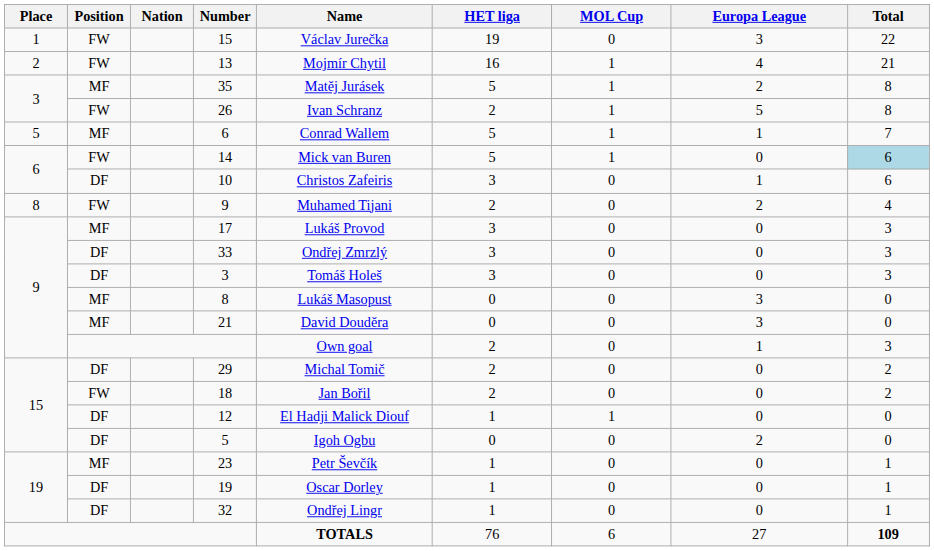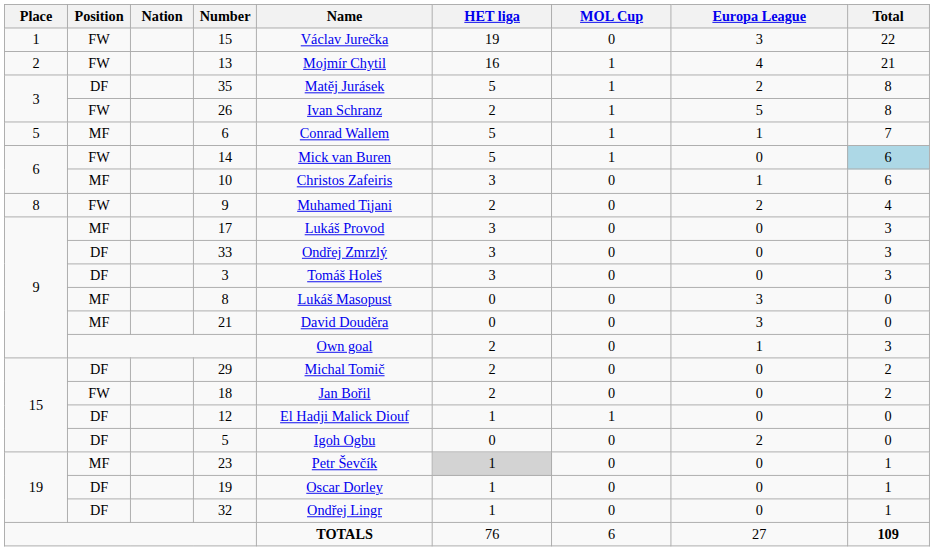 <table class="wikitable" style="font-size: 95%; text-align: center;">
 <tr>
 <th width=60>Place</th>
 <th width=60>Position</th>
 <th width=60>Nation</th>
 <th width=60>Number</th>
 <th width=180>Name</th>
 <th width=120><a href='#'>HET liga</a></th>
 <th width=120><a href='#'>MOL Cup</a></th>
 <th width=180><a href='#'>Europa League</a></th>
 <th width=80><strong>Total</strong></th>
 </tr>
 <tr>
 <td>1</td>
 <td>FW</td>
 <td></td>
 <td>15</td>
 <td><a href='#'>Václav Jurečka</a></td>
 <td>19</td>
 <td>0</td>
 <td>3</td>
 <td>22</td>
 </tr>
 <tr>
 <td>2</td>
 <td>FW</td>
 <td></td>
 <td>13</td>
 <td><a href='#'>Mojmír Chytil</a></td>
 <td>16</td>
 <td>1</td>
 <td>4</td>
 <td>21</td>
 </tr>
 <tr>
 <td rowspan="2">3</td>
-<td>MF</td>
+<td>DF</td>
 <td></td>
 <td>35</td>
 <td><a href='#'>Matěj Jurásek</a></td>
 <td>5</td>
 <td>1</td>
 <td>2</td>
 <td>8</td>
 </tr>
 <tr>
 <td>FW</td>
 <td></td>
 <td>26</td>
 <td><a href='#'>Ivan Schranz</a></td>
 <td>2</td>
 <td>1</td>
 <td>5</td>
 <td>8</td>
 </tr>
 <tr>
 <td>5</td>
 <td>MF</td>
 <td></td>
 <td>6</td>
 <td><a href='#'>Conrad Wallem</a></td>
 <td>5</td>
 <td>1</td>
 <td>1</td>
 <td>7</td>
 </tr>
 <tr>
 <td rowspan="2">6</td>
 <td>FW</td>
 <td></td>
 <td>14</td>
 <td><a href='#'>Mick van Buren</a></td>
 <td>5</td>
 <td>1</td>
 <td>0</td>
 <td style="background: lightblue;">6</td>
 </tr>
 <tr>
-<td>DF</td>
+<td>MF</td>
 <td></td>
 <td>10</td>
 <td><a href='#'>Christos Zafeiris</a></td>
 <td>3</td>
 <td>0</td>
 <td>1</td>
 <td>6</td>
 </tr>
 <tr>
 <td>8</td>
 <td>FW</td>
 <td></td>
 <td>9</td>
 <td><a href='#'>Muhamed Tijani</a></td>
 <td>2</td>
 <td>0</td>
 <td>2</td>
 <td>4</td>
 </tr>
 <tr>
 <td rowspan="6">9</td>
 <td>MF</td>
 <td></td>
 <td>17</td>
 <td><a href='#'>Lukáš Provod</a></td>
 <td>3</td>
 <td>0</td>
 <td>0</td>
 <td>3</td>
 </tr>
 <tr>
 <td>DF</td>
 <td></td>
 <td>33</td>
 <td><a href='#'>Ondřej Zmrzlý</a></td>
 <td>3</td>
 <td>0</td>
 <td>0</td>
 <td>3</td>
 </tr>
 <tr>
 <td>DF</td>
 <td></td>
 <td>3</td>
 <td><a href='#'>Tomáš Holeš</a></td>
 <td>3</td>
 <td>0</td>
 <td>0</td>
 <td>3</td>
 </tr>
 <tr>
 <td>MF</td>
 <td></td>
 <td>8</td>
 <td><a href='#'>Lukáš Masopust</a></td>
 <td>0</td>
 <td>0</td>
 <td>3</td>
 <td>0</td>
 </tr>
 <tr>
 <td>MF</td>
 <td></td>
 <td>21</td>
 <td><a href='#'>David Douděra</a></td>
 <td>0</td>
 <td>0</td>
 <td>3</td>
 <td>0</td>
 </tr>
 <tr>
 <td colspan="3"></td>
 <td><a href='#'>Own goal</a></td>
 <td>2</td>
 <td>0</td>
 <td>1</td>
 <td>3</td>
 </tr>
 <tr>
 <td rowspan="4">15</td>
 <td>DF</td>
 <td></td>
 <td>29</td>
 <td><a href='#'>Michal Tomič</a></td>
 <td>2</td>
 <td>0</td>
 <td>0</td>
 <td>2</td>
 </tr>
 <tr>
 <td>FW</td>
 <td></td>
 <td>18</td>
 <td><a href='#'>Jan Bořil</a></td>
 <td>2</td>
 <td>0</td>
 <td>0</td>
 <td>2</td>
 </tr>
 <tr>
 <td>DF</td>
 <td></td>
 <td>12</td>
 <td><a href='#'>El Hadji Malick Diouf</a></td>
 <td>1</td>
 <td>1</td>
 <td>0</td>
 <td>0</td>
 </tr>
 <tr>
 <td>DF</td>
 <td></td>
 <td>5</td>
 <td><a href='#'>Igoh Ogbu</a></td>
 <td>0</td>
 <td>0</td>
 <td>2</td>
 <td>0</td>
 </tr>
 <tr>
 <td rowspan="3">19</td>
 <td>MF</td>
 <td></td>
 <td>23</td>
 <td><a href='#'>Petr Ševčík</a></td>
-<td>1</td>
+<td style="background: lightgrey;">1</td>
 <td>0</td>
 <td>0</td>
 <td>1</td>
 </tr>
 <tr>
 <td>DF</td>
 <td></td>
 <td>19</td>
 <td><a href='#'>Oscar Dorley</a></td>
 <td>1</td>
 <td>0</td>
 <td>0</td>
 <td>1</td>
 </tr>
 <tr>
 <td>DF</td>
 <td></td>
 <td>32</td>
 <td><a href='#'>Ondřej Lingr</a></td>
 <td>1</td>
 <td>0</td>
 <td>0</td>
 <td>1</td>
 </tr>
 <tr>
 <td colspan="4"></td>
 <td><strong>TOTALS</strong></td>
 <td>76</td>
 <td>6</td>
 <td>27</td>
 <td><strong>109</strong></td>
 </tr>
 </table>
